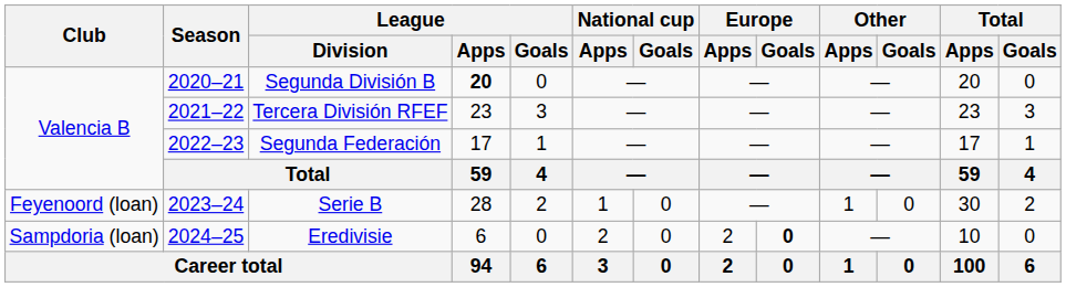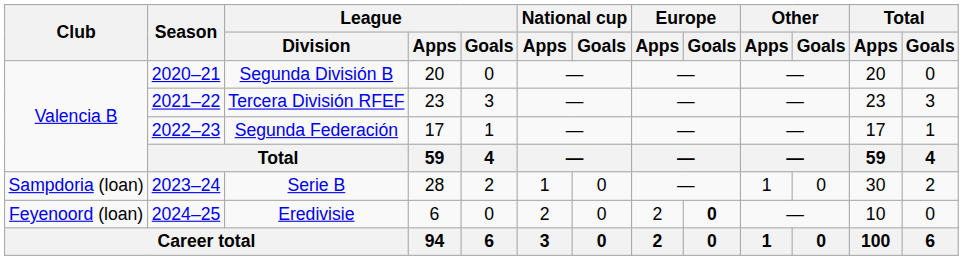 <table class=wikitable style=text-align:center>
 <tr>
 <th rowspan="2">Club</th>
 <th rowspan="2">Season</th>
 <th colspan="3">League</th>
 <th colspan="2">National cup</th>
 <th colspan="2">Europe</th>
 <th colspan="2">Other</th>
 <th colspan="2">Total</th>
 </tr>
 <tr>
 <th>Division</th>
 <th>Apps</th>
 <th>Goals</th>
 <th>Apps</th>
 <th>Goals</th>
 <th>Apps</th>
 <th>Goals</th>
 <th>Apps</th>
 <th>Goals</th>
 <th>Apps</th>
 <th>Goals</th>
 </tr>
 <tr>
 <td rowspan="4"><a href='#'>Valencia B</a></td>
 <td><a href='#'>2020–21</a></td>
 <td rowspan="1"><a href='#'>Segunda División B</a></td>
-<td><strong>20</strong></td>
+<td>20</td>
 <td>0</td>
 <td colspan="2">—</td>
 <td colspan="2">—</td>
 <td colspan="2">—</td>
 <td>20</td>
 <td>0</td>
 </tr>
 <tr>
 <td><a href='#'>2021–22</a></td>
 <td rowspan="1"><a href='#'>Tercera División RFEF</a></td>
 <td>23</td>
 <td>3</td>
 <td colspan="2">—</td>
 <td colspan="2">—</td>
 <td colspan="2">—</td>
 <td>23</td>
 <td>3</td>
 </tr>
 <tr>
 <td><a href='#'>2022–23</a></td>
 <td rowspan="1"><a href='#'>Segunda Federación</a></td>
 <td>17</td>
 <td>1</td>
 <td colspan="2">—</td>
 <td colspan="2">—</td>
 <td colspan="2">—</td>
 <td>17</td>
 <td>1</td>
 </tr>
 <tr>
 <th colspan="2">Total</th>
 <th>59</th>
 <th>4</th>
 <th colspan="2">—</th>
 <th colspan="2">—</th>
 <th colspan="2">—</th>
 <th>59</th>
 <th>4</th>
 </tr>
 <tr>
-<td><a href='#'>Feyenoord</a> (loan)</td>
+<td><a href='#'>Sampdoria</a> (loan)</td>
 <td><a href='#'>2023–24</a></td>
 <td><a href='#'>Serie B</a></td>
 <td>28</td>
 <td>2</td>
 <td>1</td>
 <td>0</td>
 <td colspan="2">—</td>
 <td>1</td>
 <td>0</td>
 <td>30</td>
 <td>2</td>
 </tr>
 <tr>
-<td><a href='#'>Sampdoria</a> (loan)</td>
+<td><a href='#'>Feyenoord</a> (loan)</td>
 <td><a href='#'>2024–25</a></td>
 <td><a href='#'>Eredivisie</a></td>
 <td>6</td>
 <td>0</td>
 <td>2</td>
 <td>0</td>
 <td>2</td>
 <td><strong>0</strong></td>
 <td colspan="2">—</td>
 <td>10</td>
 <td>0</td>
 </tr>
 <tr>
 <th colspan="3">Career total</th>
 <th>94</th>
 <th>6</th>
 <th>3</th>
 <th>0</th>
 <th>2</th>
 <th>0</th>
 <th>1</th>
 <th>0</th>
 <th>100</th>
 <th>6</th>
 </tr>
 </table>
